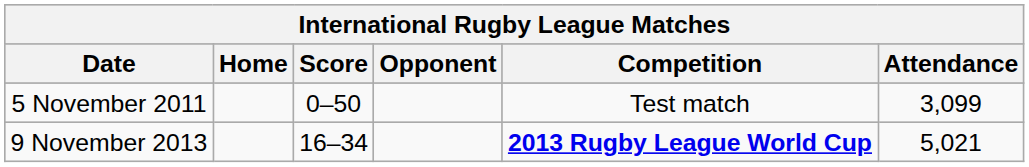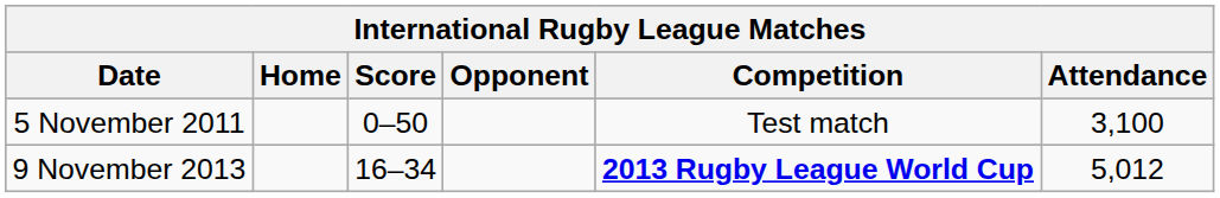 <table class="wikitable" style="font-size: 95%;text-align: center;">
 <tr>
 <th colspan=6>International Rugby League Matches</th>
 </tr>
 <tr>
 <th>Date</th>
 <th>Home</th>
 <th>Score</th>
 <th>Opponent</th>
 <th>Competition</th>
 <th>Attendance</th>
 </tr>
 <tr>
 <td>5 November 2011</td>
 <td></td>
 <td>0–50</td>
 <td><strong></strong></td>
 <td>Test match</td>
-<td>3,099</td>
+<td>3,100</td>
 </tr>
 <tr>
 <td>9 November 2013</td>
 <td></td>
 <td>16–34</td>
 <td><strong></strong></td>
 <td><strong><a href='#'>2013 Rugby League World Cup</a></strong></td>
-<td>5,021</td>
+<td>5,012</td>
 </tr>
 </table>
